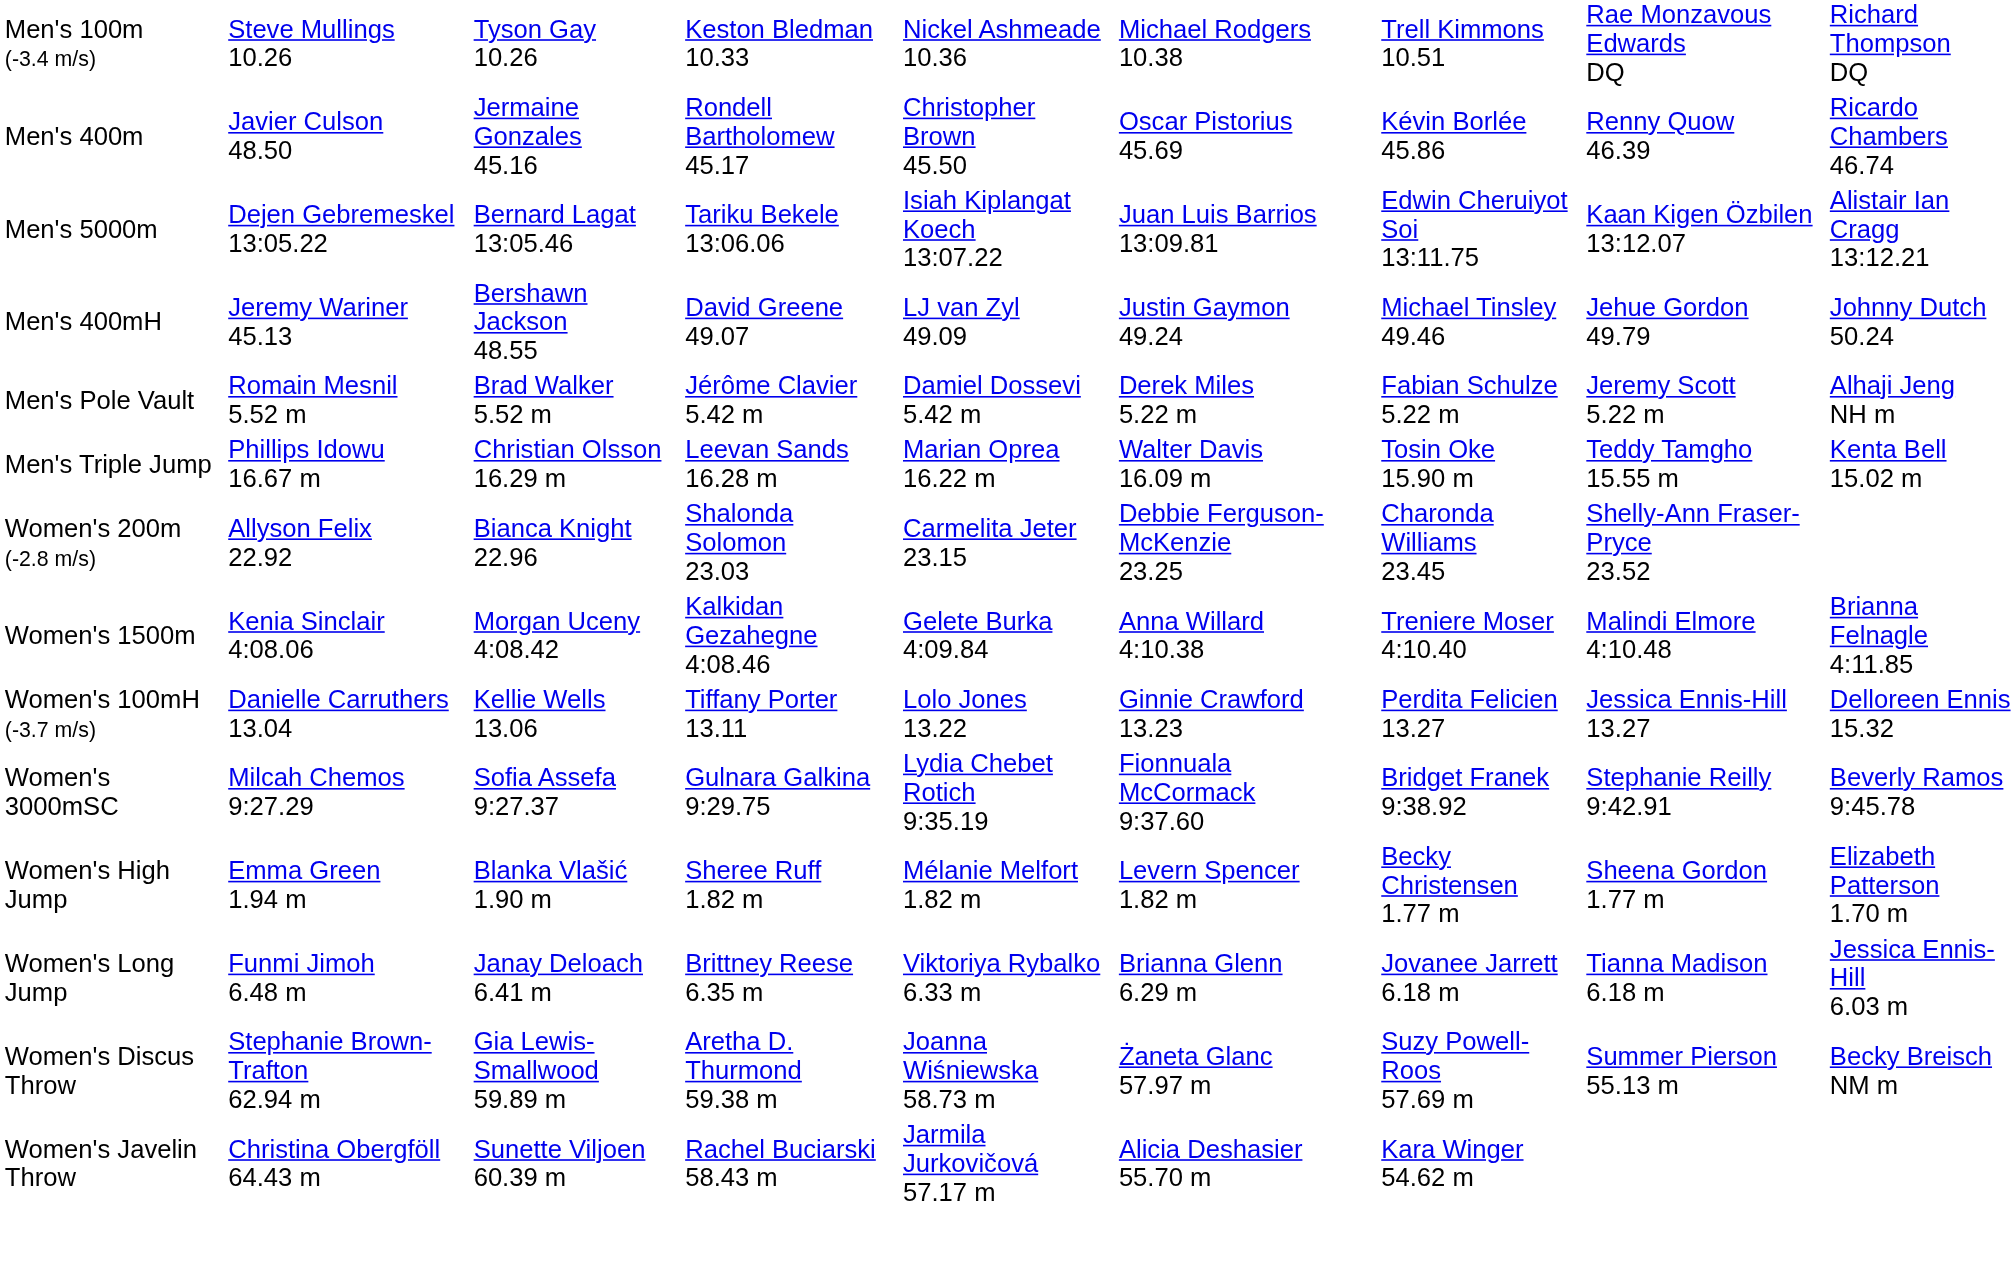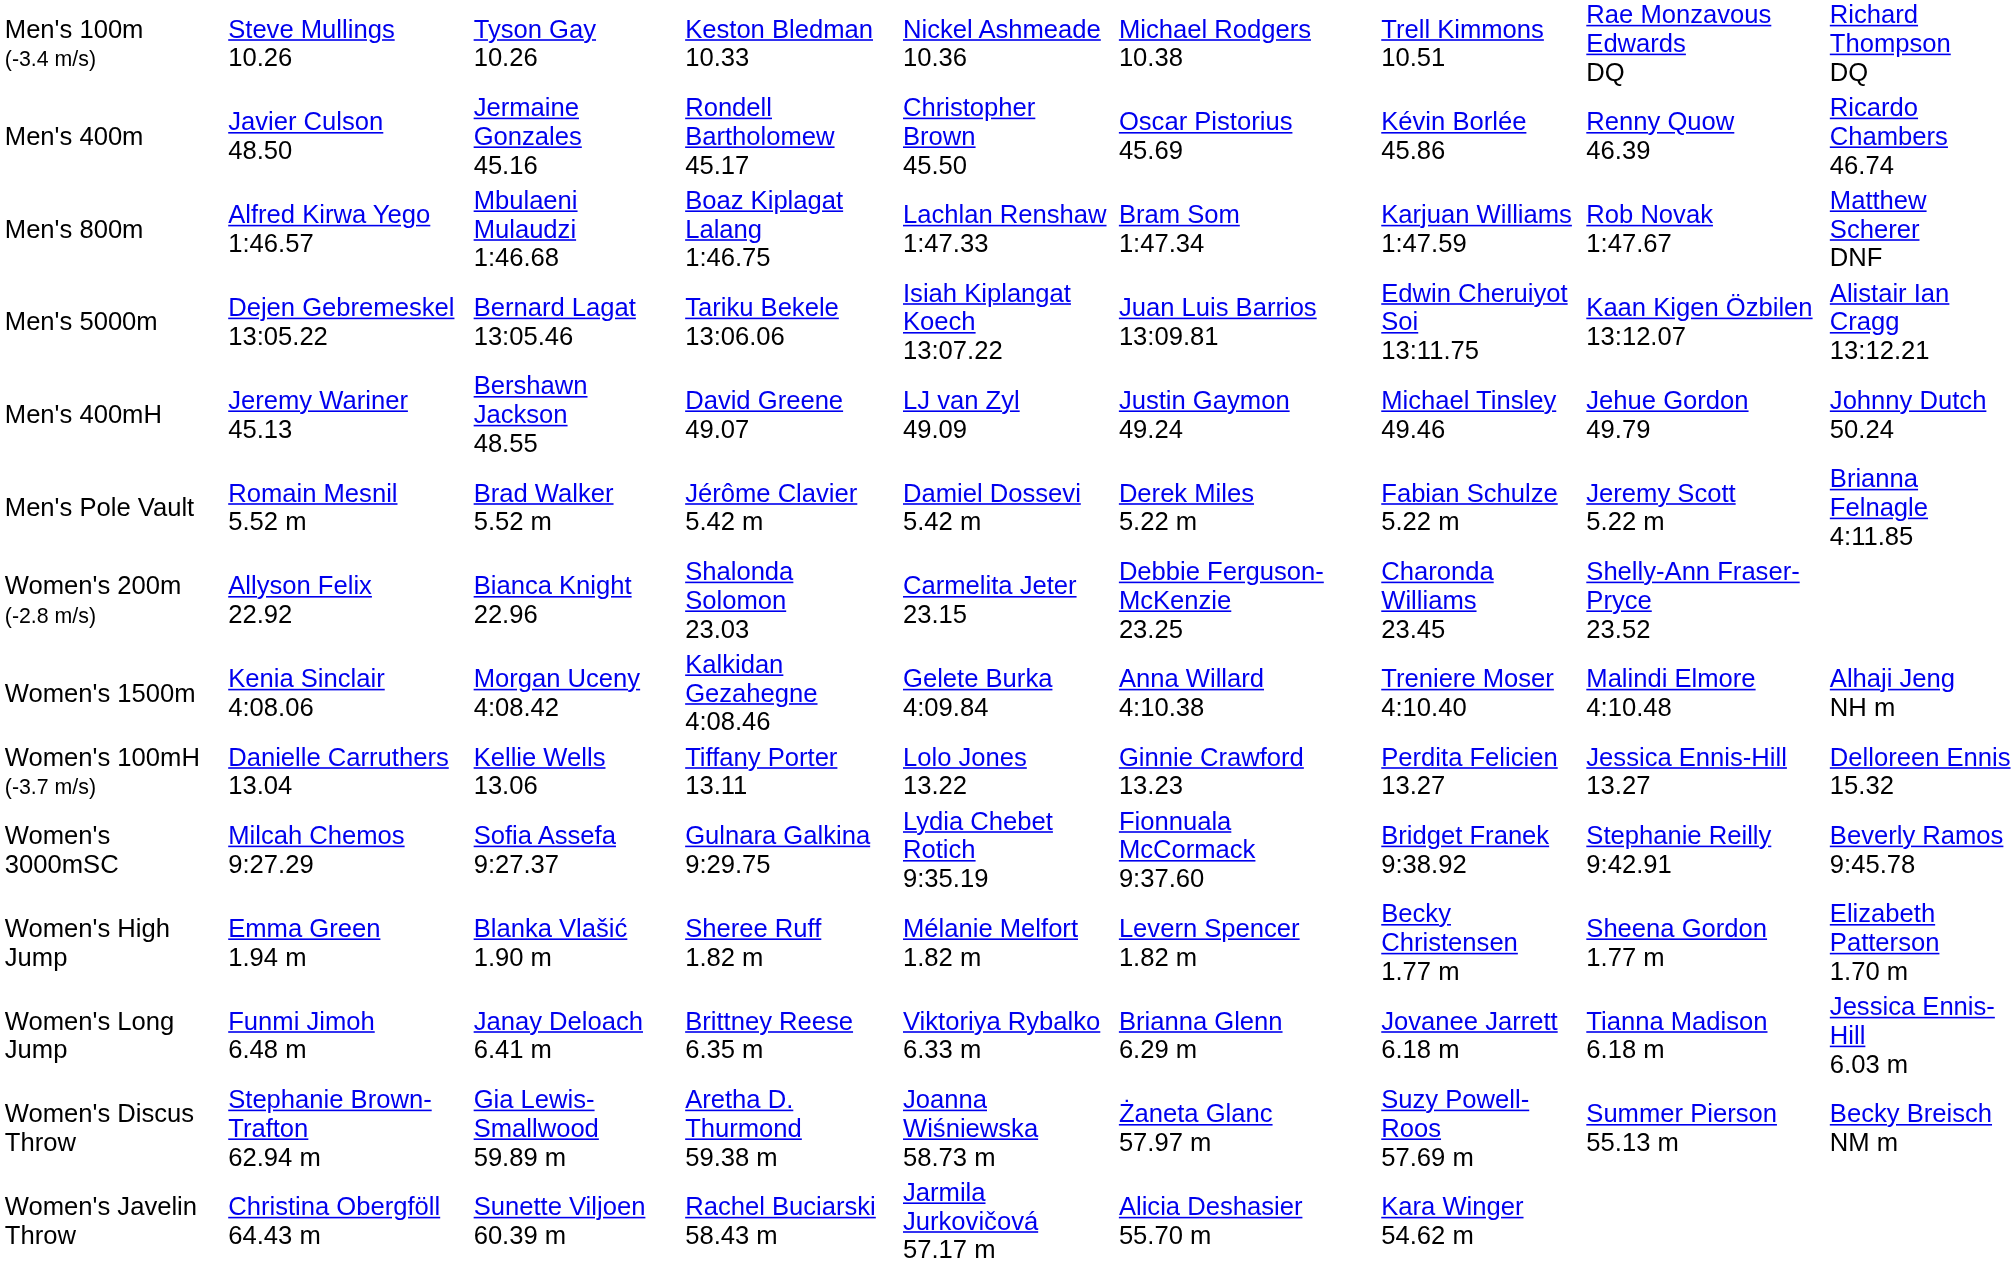 <table>
 <tr>
 <td>Men's 100m<br><small>(-3.4 m/s)</small></td>
 <td><a href='#'>Steve Mullings</a><br>  10.26</td>
 <td><a href='#'>Tyson Gay</a><br>  10.26</td>
 <td><a href='#'>Keston Bledman</a><br>  10.33</td>
 <td><a href='#'>Nickel Ashmeade</a><br>  10.36</td>
 <td><a href='#'>Michael Rodgers</a><br>  10.38</td>
 <td><a href='#'>Trell Kimmons</a><br>  10.51</td>
 <td><a href='#'>Rae Monzavous Edwards</a><br>  DQ</td>
 <td><a href='#'>Richard Thompson</a><br>  DQ</td>
 </tr>
 <tr>
 <td>Men's 400m</td>
 <td><a href='#'>Javier Culson</a><br>  48.50</td>
 <td><a href='#'>Jermaine Gonzales</a><br>  45.16</td>
 <td><a href='#'>Rondell Bartholomew</a><br>  45.17</td>
 <td><a href='#'>Christopher Brown</a><br>  45.50</td>
 <td><a href='#'>Oscar Pistorius</a><br>  45.69</td>
 <td><a href='#'>Kévin Borlée</a><br>  45.86</td>
 <td><a href='#'>Renny Quow</a><br>  46.39</td>
 <td><a href='#'>Ricardo Chambers</a><br>  46.74</td>
+</tr>
+<tr>
+<td>Men's 800m</td>
+<td><a href='#'>Alfred Kirwa Yego</a><br>  1:46.57</td>
+<td><a href='#'>Mbulaeni Mulaudzi</a><br>  1:46.68</td>
+<td><a href='#'>Boaz Kiplagat Lalang</a><br>  1:46.75</td>
+<td><a href='#'>Lachlan Renshaw</a><br>  1:47.33</td>
+<td><a href='#'>Bram Som</a><br>  1:47.34</td>
+<td><a href='#'>Karjuan Williams</a><br>  1:47.59</td>
+<td><a href='#'>Rob Novak</a><br>  1:47.67</td>
+<td><a href='#'>Matthew Scherer</a><br>  DNF</td>
 </tr>
 <tr>
 <td>Men's 5000m</td>
 <td><a href='#'>Dejen Gebremeskel</a><br>  13:05.22</td>
 <td><a href='#'>Bernard Lagat</a><br>  13:05.46</td>
 <td><a href='#'>Tariku Bekele</a><br>  13:06.06</td>
 <td><a href='#'>Isiah Kiplangat Koech</a><br>  13:07.22</td>
 <td><a href='#'>Juan Luis Barrios</a><br>  13:09.81</td>
 <td><a href='#'>Edwin Cheruiyot Soi</a><br>  13:11.75</td>
 <td><a href='#'>Kaan Kigen Özbilen</a><br>  13:12.07</td>
 <td><a href='#'>Alistair Ian Cragg</a><br>  13:12.21</td>
 </tr>
 <tr>
 <td>Men's 400mH</td>
 <td><a href='#'>Jeremy Wariner</a><br>  45.13</td>
 <td><a href='#'>Bershawn Jackson</a><br>  48.55</td>
 <td><a href='#'>David Greene</a><br>  49.07</td>
 <td><a href='#'>LJ van Zyl</a><br>  49.09</td>
 <td><a href='#'>Justin Gaymon</a><br>  49.24</td>
 <td><a href='#'>Michael Tinsley</a><br>  49.46</td>
 <td><a href='#'>Jehue Gordon</a><br>  49.79</td>
 <td><a href='#'>Johnny Dutch</a><br>  50.24</td>
 </tr>
 <tr>
 <td>Men's Pole Vault</td>
 <td><a href='#'>Romain Mesnil</a><br>  5.52 m</td>
 <td><a href='#'>Brad Walker</a><br>  5.52 m</td>
 <td><a href='#'>Jérôme Clavier</a><br>  5.42 m</td>
 <td><a href='#'>Damiel Dossevi</a><br>  5.42 m</td>
 <td><a href='#'>Derek Miles</a><br>  5.22 m</td>
 <td><a href='#'>Fabian Schulze</a><br>  5.22 m</td>
 <td><a href='#'>Jeremy Scott</a><br>  5.22 m</td>
-<td><a href='#'>Alhaji Jeng</a><br>  NH m</td>
-</tr>
-<tr>
-<td>Men's Triple Jump</td>
-<td><a href='#'>Phillips Idowu</a><br>  16.67 m</td>
-<td><a href='#'>Christian Olsson</a><br>  16.29 m</td>
-<td><a href='#'>Leevan Sands</a><br>  16.28 m</td>
-<td><a href='#'>Marian Oprea</a><br>  16.22 m</td>
-<td><a href='#'>Walter Davis</a><br>  16.09 m</td>
-<td><a href='#'>Tosin Oke</a><br>  15.90 m</td>
-<td><a href='#'>Teddy Tamgho</a><br>  15.55 m</td>
-<td><a href='#'>Kenta Bell</a><br>  15.02 m</td>
+<td><a href='#'>Brianna Felnagle</a><br>  4:11.85</td>
 </tr>
 <tr>
 <td>Women's 200m<br><small>(-2.8 m/s)</small></td>
 <td><a href='#'>Allyson Felix</a><br>  22.92</td>
 <td><a href='#'>Bianca Knight</a><br>  22.96</td>
 <td><a href='#'>Shalonda Solomon</a><br>  23.03</td>
 <td><a href='#'>Carmelita Jeter</a><br>  23.15</td>
 <td><a href='#'>Debbie Ferguson-McKenzie</a><br>  23.25</td>
 <td><a href='#'>Charonda Williams</a><br>  23.45</td>
 <td><a href='#'>Shelly-Ann Fraser-Pryce</a><br>  23.52</td>
 </tr>
 <tr>
 <td>Women's 1500m</td>
 <td><a href='#'>Kenia Sinclair</a><br>  4:08.06</td>
 <td><a href='#'>Morgan Uceny</a><br>  4:08.42</td>
 <td><a href='#'>Kalkidan Gezahegne</a><br>  4:08.46</td>
 <td><a href='#'>Gelete Burka</a><br>  4:09.84</td>
 <td><a href='#'>Anna Willard</a><br>  4:10.38</td>
 <td><a href='#'>Treniere Moser</a><br>  4:10.40</td>
 <td><a href='#'>Malindi Elmore</a><br>  4:10.48</td>
-<td><a href='#'>Brianna Felnagle</a><br>  4:11.85</td>
+<td><a href='#'>Alhaji Jeng</a><br>  NH m</td>
 </tr>
 <tr>
 <td>Women's 100mH<br><small>(-3.7 m/s)</small></td>
 <td><a href='#'>Danielle Carruthers</a><br>  13.04</td>
 <td><a href='#'>Kellie Wells</a><br>  13.06</td>
 <td><a href='#'>Tiffany Porter</a><br>  13.11</td>
 <td><a href='#'>Lolo Jones</a><br>  13.22</td>
 <td><a href='#'>Ginnie Crawford</a><br>  13.23</td>
 <td><a href='#'>Perdita Felicien</a><br>  13.27</td>
 <td><a href='#'>Jessica Ennis-Hill</a><br>  13.27</td>
 <td><a href='#'>Delloreen Ennis</a><br>  15.32</td>
 </tr>
 <tr>
 <td>Women's 3000mSC</td>
 <td><a href='#'>Milcah Chemos</a><br>  9:27.29</td>
 <td><a href='#'>Sofia Assefa</a><br>  9:27.37</td>
 <td><a href='#'>Gulnara Galkina</a><br>  9:29.75</td>
 <td><a href='#'>Lydia Chebet Rotich</a><br>  9:35.19</td>
 <td><a href='#'>Fionnuala McCormack</a><br>  9:37.60</td>
 <td><a href='#'>Bridget Franek</a><br>  9:38.92</td>
 <td><a href='#'>Stephanie Reilly</a><br>  9:42.91</td>
 <td><a href='#'>Beverly Ramos</a><br>  9:45.78</td>
 </tr>
 <tr>
 <td>Women's High Jump</td>
 <td><a href='#'>Emma Green</a><br>  1.94 m</td>
 <td><a href='#'>Blanka Vlašić</a><br>  1.90 m</td>
 <td><a href='#'>Sheree Ruff</a><br>  1.82 m</td>
 <td><a href='#'>Mélanie Melfort</a><br>  1.82 m</td>
 <td><a href='#'>Levern Spencer</a><br>  1.82 m</td>
 <td><a href='#'>Becky Christensen</a><br>  1.77 m</td>
 <td><a href='#'>Sheena Gordon</a><br>  1.77 m</td>
 <td><a href='#'>Elizabeth Patterson</a><br>  1.70 m</td>
 </tr>
 <tr>
 <td>Women's Long Jump</td>
 <td><a href='#'>Funmi Jimoh</a><br>  6.48 m</td>
 <td><a href='#'>Janay Deloach</a><br>  6.41 m</td>
 <td><a href='#'>Brittney Reese</a><br>  6.35 m</td>
 <td><a href='#'>Viktoriya Rybalko</a><br>  6.33 m</td>
 <td><a href='#'>Brianna Glenn</a><br>  6.29 m</td>
 <td><a href='#'>Jovanee Jarrett</a><br>  6.18 m</td>
 <td><a href='#'>Tianna Madison</a><br>  6.18 m</td>
 <td><a href='#'>Jessica Ennis-Hill</a><br>  6.03 m</td>
 </tr>
 <tr>
 <td>Women's Discus Throw</td>
 <td><a href='#'>Stephanie Brown-Trafton</a><br>  62.94 m</td>
 <td><a href='#'>Gia Lewis-Smallwood</a><br>  59.89 m</td>
 <td><a href='#'>Aretha D. Thurmond</a><br>  59.38 m</td>
 <td><a href='#'>Joanna Wiśniewska</a><br>  58.73 m</td>
 <td><a href='#'>Żaneta Glanc</a><br>  57.97 m</td>
 <td><a href='#'>Suzy Powell-Roos</a><br>  57.69 m</td>
 <td><a href='#'>Summer Pierson</a><br>  55.13 m</td>
 <td><a href='#'>Becky Breisch</a><br>  NM m</td>
 </tr>
 <tr>
 <td>Women's Javelin Throw</td>
 <td><a href='#'>Christina Obergföll</a><br>  64.43 m</td>
 <td><a href='#'>Sunette Viljoen</a><br>  60.39 m</td>
 <td><a href='#'>Rachel Buciarski</a><br>  58.43 m</td>
 <td><a href='#'>Jarmila Jurkovičová</a><br>  57.17 m</td>
 <td><a href='#'>Alicia Deshasier</a><br>  55.70 m</td>
 <td><a href='#'>Kara Winger</a><br>  54.62 m</td>
 </tr>
 </table>
